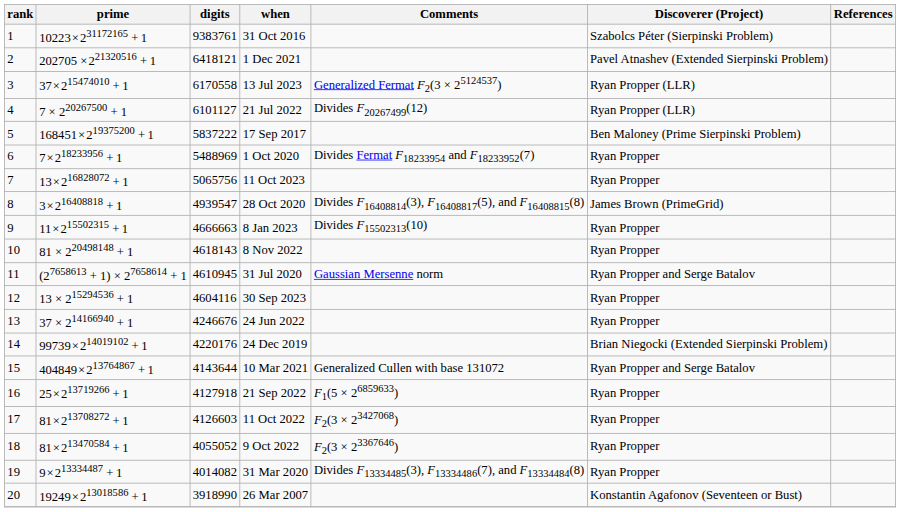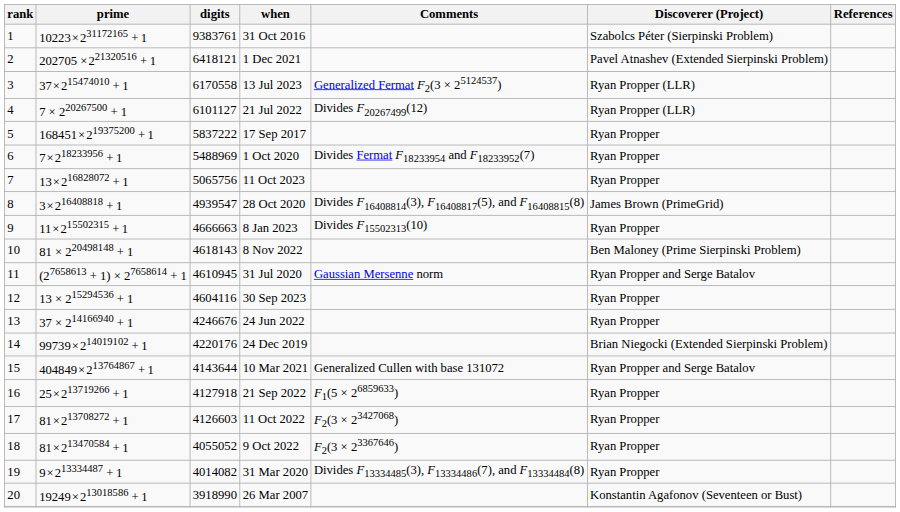 <table class="wikitable">
 <tr>
 <th>rank</th>
 <th>prime</th>
 <th>digits</th>
 <th>when</th>
 <th>Comments</th>
 <th>Discoverer (Project)</th>
 <th>References</th>
 </tr>
 <tr>
 <td>1</td>
 <td>10223 × 2<sup>31172165</sup> + 1</td>
 <td>9383761</td>
 <td>31 Oct 2016</td>
 <td></td>
 <td>Szabolcs Péter (Sierpinski Problem)</td>
 <td></td>
 </tr>
 <tr>
 <td>2</td>
 <td>202705 × 2<sup>21320516</sup> + 1</td>
 <td>6418121</td>
 <td>1 Dec 2021</td>
 <td></td>
 <td>Pavel Atnashev (Extended Sierpinski Problem)</td>
 <td></td>
 </tr>
 <tr>
 <td>3</td>
 <td>37 × 2<sup>15474010</sup> + 1</td>
 <td>6170558</td>
 <td>13 Jul 2023</td>
 <td><a href='#'>Generalized Fermat</a> <em>F</em><sub>2</sub>(3 × 2<sup>5124537</sup>)</td>
 <td>Ryan Propper (LLR)</td>
 <td></td>
 </tr>
 <tr>
 <td>4</td>
 <td>7 × 2<sup>20267500</sup> + 1</td>
 <td>6101127</td>
 <td>21 Jul 2022</td>
 <td>Divides  <em>F</em><sub>20267499</sub>(12)</td>
 <td>Ryan Propper (LLR)</td>
 <td></td>
 </tr>
 <tr>
 <td>5</td>
 <td>168451 × 2<sup>19375200</sup> + 1</td>
 <td>5837222</td>
 <td>17 Sep 2017</td>
 <td></td>
-<td>Ben Maloney (Prime Sierpinski Problem)</td>
+<td>Ryan Propper</td>
 <td></td>
 </tr>
 <tr>
 <td>6</td>
 <td>7 × 2<sup>18233956</sup> + 1</td>
 <td>5488969</td>
 <td>1 Oct 2020</td>
 <td>Divides <a href='#'>Fermat</a> <em>F</em><sub>18233954</sub> and <em>F</em><sub>18233952</sub>(7)</td>
 <td>Ryan Propper</td>
 <td></td>
 </tr>
 <tr>
 <td>7</td>
 <td>13 × 2<sup>16828072</sup> + 1</td>
 <td>5065756</td>
 <td>11 Oct 2023</td>
 <td></td>
 <td>Ryan Propper</td>
 <td></td>
 </tr>
 <tr>
 <td>8</td>
 <td>3 × 2<sup>16408818</sup> + 1</td>
 <td>4939547</td>
 <td>28 Oct 2020</td>
 <td>Divides <em>F</em><sub>16408814</sub>(3), <em>F</em><sub>16408817</sub>(5), and <em>F</em><sub>16408815</sub>(8)</td>
 <td>James Brown (PrimeGrid)</td>
 <td></td>
 </tr>
 <tr>
 <td>9</td>
 <td>11 × 2<sup>15502315</sup> + 1</td>
 <td>4666663</td>
 <td>8 Jan 2023</td>
 <td>Divides <em>F</em><sub>15502313</sub>(10)</td>
 <td>Ryan Propper</td>
 <td></td>
 </tr>
 <tr>
 <td>10</td>
 <td>81 × 2<sup>20498148</sup> + 1</td>
 <td>4618143</td>
 <td>8 Nov 2022</td>
 <td></td>
-<td>Ryan Propper</td>
+<td>Ben Maloney (Prime Sierpinski Problem)</td>
 <td></td>
 </tr>
 <tr>
 <td>11</td>
 <td>(2<sup>7658613</sup> + 1) × 2<sup>7658614</sup> + 1</td>
 <td>4610945</td>
 <td>31 Jul 2020</td>
 <td><a href='#'>Gaussian Mersenne</a> norm</td>
 <td>Ryan Propper and Serge Batalov</td>
 <td></td>
 </tr>
 <tr>
 <td>12</td>
 <td>13 × 2<sup>15294536</sup> + 1</td>
 <td>4604116</td>
 <td>30 Sep 2023</td>
 <td></td>
 <td>Ryan Propper</td>
 <td></td>
 </tr>
 <tr>
 <td>13</td>
 <td>37 × 2<sup>14166940</sup> + 1</td>
 <td>4246676</td>
 <td>24 Jun 2022</td>
 <td></td>
 <td>Ryan Propper</td>
 <td></td>
 </tr>
 <tr>
 <td>14</td>
 <td>99739 × 2<sup>14019102</sup> + 1</td>
 <td>4220176</td>
 <td>24 Dec 2019</td>
 <td></td>
 <td>Brian Niegocki (Extended Sierpinski Problem)</td>
 <td></td>
 </tr>
 <tr>
 <td>15</td>
 <td>404849 × 2<sup>13764867</sup> + 1</td>
 <td>4143644</td>
 <td>10 Mar 2021</td>
 <td>Generalized Cullen with base 131072</td>
 <td>Ryan Propper and Serge Batalov</td>
 <td></td>
 </tr>
 <tr>
 <td>16</td>
 <td>25 × 2<sup>13719266</sup> + 1</td>
 <td>4127918</td>
 <td>21 Sep 2022</td>
 <td><em>F</em><sub>1</sub>(5 × 2<sup>6859633</sup>)</td>
 <td>Ryan Propper</td>
 <td></td>
 </tr>
 <tr>
 <td>17</td>
 <td>81 × 2<sup>13708272</sup> + 1</td>
 <td>4126603</td>
 <td>11 Oct 2022</td>
 <td><em>F</em><sub>2</sub>(3 × 2<sup>3427068</sup>)</td>
 <td>Ryan Propper</td>
 <td></td>
 </tr>
 <tr>
 <td>18</td>
 <td>81 × 2<sup>13470584</sup> + 1</td>
 <td>4055052</td>
 <td>9 Oct 2022</td>
 <td><em>F</em><sub>2</sub>(3 × 2<sup>3367646</sup>)</td>
 <td>Ryan Propper</td>
 <td></td>
 </tr>
 <tr>
 <td>19</td>
 <td>9 × 2<sup>13334487</sup> + 1</td>
 <td>4014082</td>
 <td>31 Mar 2020</td>
 <td>Divides <em>F</em><sub>13334485</sub>(3), <em>F</em><sub>13334486</sub>(7), and <em>F</em><sub>13334484</sub>(8)</td>
 <td>Ryan Propper</td>
 <td></td>
 </tr>
 <tr>
 <td>20</td>
 <td>19249 × 2<sup>13018586</sup> + 1</td>
 <td>3918990</td>
 <td>26 Mar 2007</td>
 <td></td>
 <td>Konstantin Agafonov (Seventeen or Bust)</td>
 <td></td>
 </tr>
 <tr>
 </tr>
 </table>
